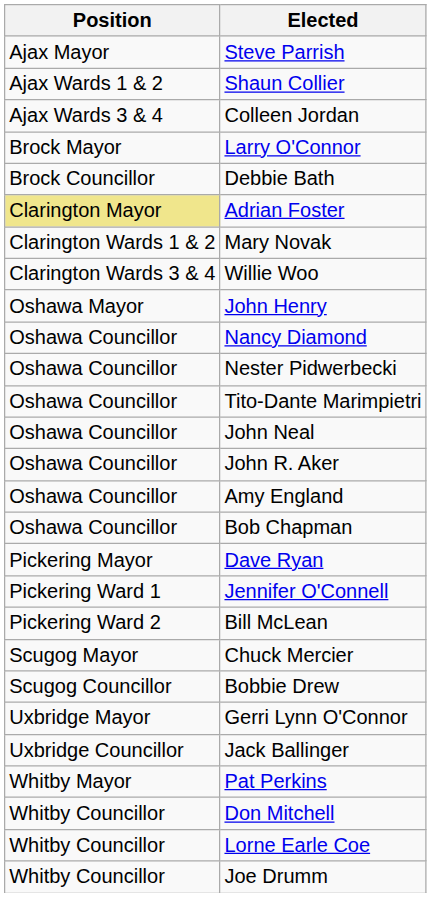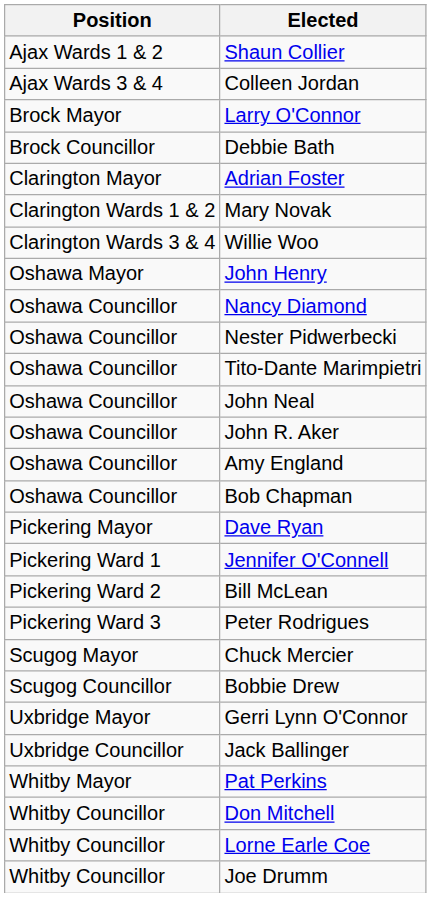 <table class="wikitable">
 <tr>
 <th>Position</th>
 <th>Elected</th>
-</tr>
-<tr>
-<td>Ajax Mayor</td>
-<td><a href='#'>Steve Parrish</a></td>
 </tr>
 <tr>
 <td>Ajax Wards 1 & 2</td>
 <td><a href='#'>Shaun Collier</a></td>
 </tr>
 <tr>
 <td>Ajax Wards 3 & 4</td>
 <td>Colleen Jordan</td>
 </tr>
 <tr>
 <td>Brock Mayor</td>
 <td><a href='#'>Larry O'Connor</a></td>
 </tr>
 <tr>
 <td>Brock Councillor</td>
 <td>Debbie Bath</td>
 </tr>
 <tr>
-<td style="background: khaki;">Clarington Mayor</td>
+<td>Clarington Mayor</td>
 <td><a href='#'>Adrian Foster</a></td>
 </tr>
 <tr>
 <td>Clarington Wards 1 & 2</td>
 <td>Mary Novak</td>
 </tr>
 <tr>
 <td>Clarington Wards 3 & 4</td>
 <td>Willie Woo</td>
 </tr>
 <tr>
 <td>Oshawa Mayor</td>
 <td><a href='#'>John Henry</a></td>
 </tr>
 <tr>
 <td>Oshawa Councillor</td>
 <td><a href='#'>Nancy Diamond</a></td>
 </tr>
 <tr>
 <td>Oshawa Councillor</td>
 <td>Nester Pidwerbecki</td>
 </tr>
 <tr>
 <td>Oshawa Councillor</td>
 <td>Tito-Dante Marimpietri</td>
 </tr>
 <tr>
 <td>Oshawa Councillor</td>
 <td>John Neal</td>
 </tr>
 <tr>
 <td>Oshawa Councillor</td>
 <td>John R. Aker</td>
 </tr>
 <tr>
 <td>Oshawa Councillor</td>
 <td>Amy England</td>
 </tr>
 <tr>
 <td>Oshawa Councillor</td>
 <td>Bob Chapman</td>
 </tr>
 <tr>
 <td>Pickering Mayor</td>
 <td><a href='#'>Dave Ryan</a></td>
 </tr>
 <tr>
 <td>Pickering Ward 1</td>
 <td><a href='#'>Jennifer O'Connell</a></td>
 </tr>
 <tr>
 <td>Pickering Ward 2</td>
 <td>Bill McLean</td>
 </tr>
 <tr>
+<td>Pickering Ward 3</td>
+<td>Peter Rodrigues</td>
+</tr>
+<tr>
 <td>Scugog Mayor</td>
 <td>Chuck Mercier</td>
 </tr>
 <tr>
 <td>Scugog Councillor</td>
 <td>Bobbie Drew</td>
 </tr>
 <tr>
 <td>Uxbridge Mayor</td>
 <td>Gerri Lynn O'Connor</td>
 </tr>
 <tr>
 <td>Uxbridge Councillor</td>
 <td>Jack Ballinger</td>
 </tr>
 <tr>
 <td>Whitby Mayor</td>
 <td><a href='#'>Pat Perkins</a></td>
 </tr>
 <tr>
 <td>Whitby Councillor</td>
 <td><a href='#'>Don Mitchell</a></td>
 </tr>
 <tr>
 <td>Whitby Councillor</td>
 <td><a href='#'>Lorne Earle Coe</a></td>
 </tr>
 <tr>
 <td>Whitby Councillor</td>
 <td>Joe Drumm</td>
 </tr>
 </table>
